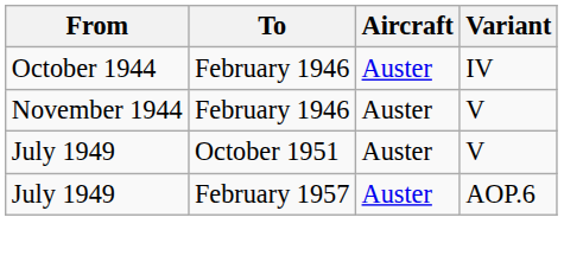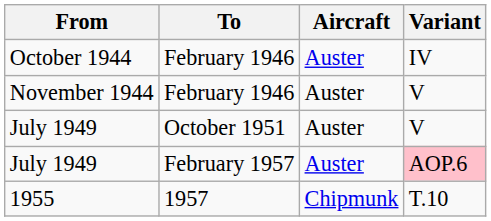 <table class="wikitable">
 <tr>
 <th>From</th>
 <th>To</th>
 <th>Aircraft</th>
 <th>Variant</th>
 </tr>
 <tr>
 <td>October 1944</td>
 <td>February 1946</td>
 <td><a href='#'>Auster</a></td>
 <td>IV</td>
 </tr>
 <tr>
 <td>November 1944</td>
 <td>February 1946</td>
 <td>Auster</td>
 <td>V</td>
 </tr>
 <tr>
 <td>July 1949</td>
 <td>October 1951</td>
 <td>Auster</td>
 <td>V</td>
 </tr>
 <tr>
 <td>July 1949</td>
 <td>February 1957</td>
 <td><a href='#'>Auster</a></td>
-<td>AOP.6</td>
+<td style="background: pink;">AOP.6</td>
+</tr>
+<tr>
+<td>1955</td>
+<td>1957</td>
+<td><a href='#'>Chipmunk</a></td>
+<td>T.10</td>
 </tr>
 </table>
